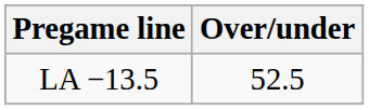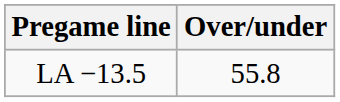 <table class="wikitable">
 <tr align="center">
 <th style=>Pregame line</th>
 <th style=>Over/under</th>
 </tr>
 <tr align="center">
 <td>LA −13.5</td>
-<td>52.5</td>
+<td>55.8</td>
 </tr>
 </table>
